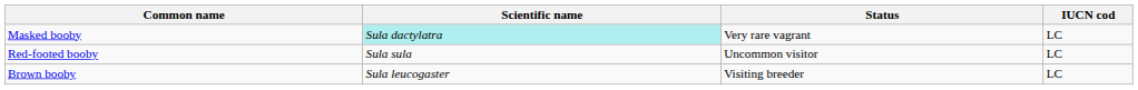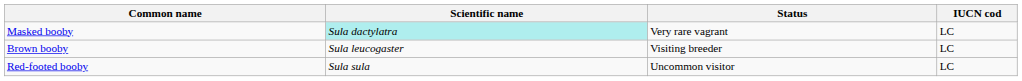 <table width=73% class="wikitable sortable">
 <tr>
 <th width=20%>Common name</th>
 <th width=20%>Scientific name</th>
 <th width=18%>Status</th>
 <th width=5%>IUCN cod</th>
 </tr>
 <tr>
 <td><a href='#'>Masked booby</a></td>
 <td style="background: paleturquoise;"><em>Sula dactylatra</em></td>
 <td>Very rare vagrant</td>
 <td>LC</td>
 </tr>
 <tr>
+<td><a href='#'>Brown booby</a></td>
+<td><em>Sula leucogaster</em></td>
+<td>Visiting breeder</td>
+<td>LC</td>
+</tr>
+<tr>
 <td><a href='#'>Red-footed booby</a></td>
 <td><em>Sula sula</em></td>
 <td>Uncommon visitor</td>
 <td>LC</td>
 </tr>
-<tr>
-<td><a href='#'>Brown booby</a></td>
-<td><em>Sula leucogaster</em></td>
-<td>Visiting breeder</td>
-<td>LC</td>
-</tr>
 </table>
